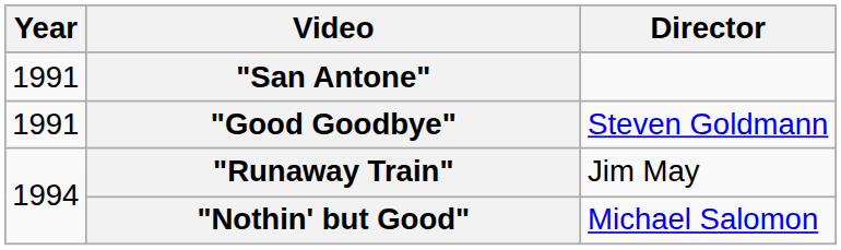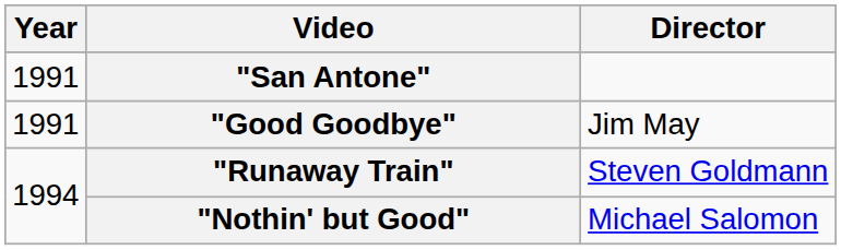 <table class="wikitable plainrowheaders">
 <tr>
 <th>Year</th>
 <th style="width:16em;">Video</th>
 <th>Director</th>
 </tr>
 <tr>
 <td>1991</td>
 <th scope="row">"San Antone"</th>
 <td></td>
 </tr>
 <tr>
 <td>1991</td>
 <th scope="row">"Good Goodbye"</th>
-<td><a href='#'>Steven Goldmann</a></td>
+<td>Jim May</td>
 </tr>
 <tr>
 <td rowspan="2">1994</td>
 <th scope="row">"Runaway Train"</th>
-<td>Jim May</td>
+<td><a href='#'>Steven Goldmann</a></td>
 </tr>
 <tr>
 <th scope="row">"Nothin' but Good"</th>
 <td><a href='#'>Michael Salomon</a></td>
 </tr>
 </table>
